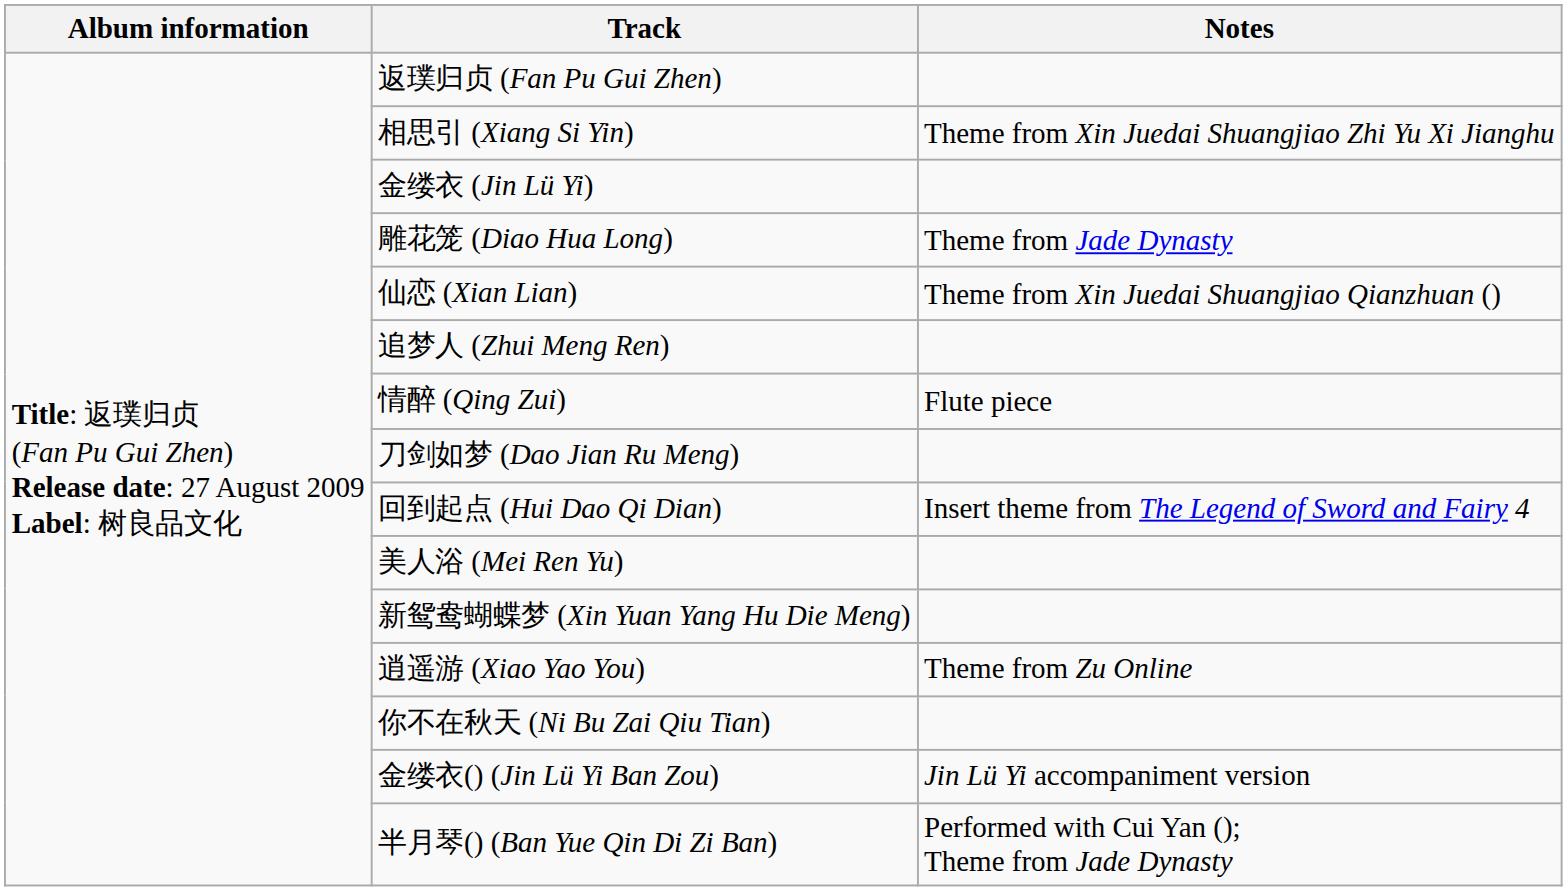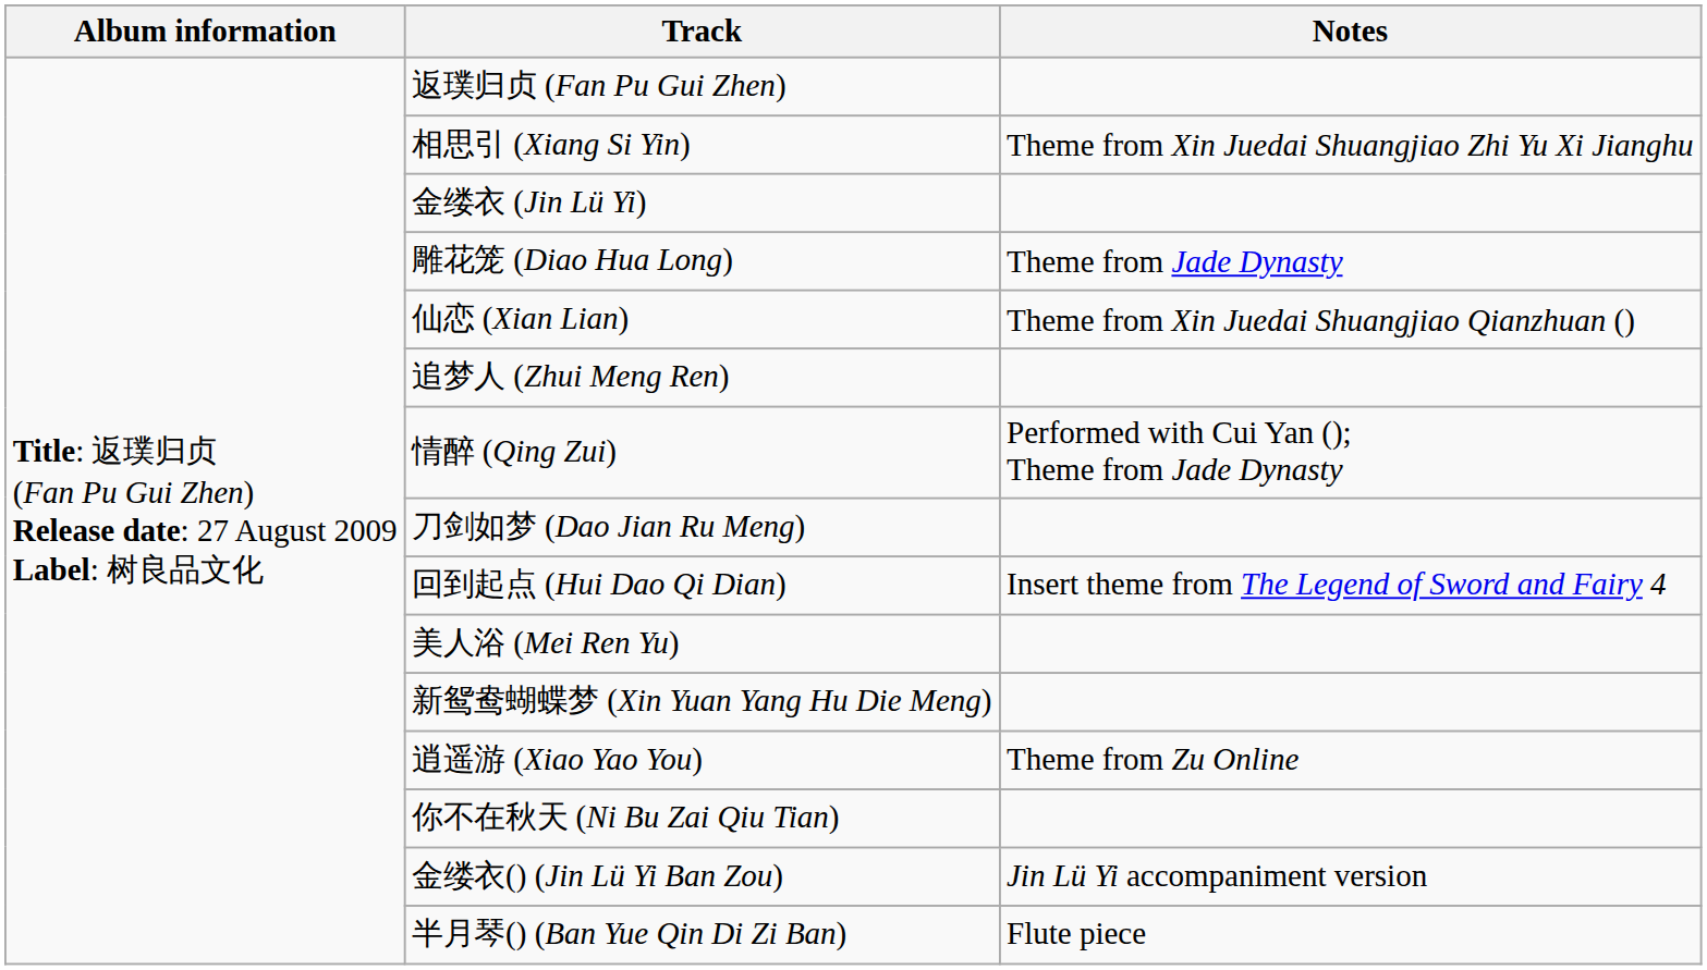 <table class="wikitable" style="font-size: 95%;">
 <tr>
 <th>Album information</th>
 <th>Track</th>
 <th>Notes</th>
 </tr>
 <tr>
 <td rowspan=15><strong>Title</strong>: 返璞归贞<br>(<em>Fan Pu Gui Zhen</em>)<br><strong>Release date</strong>: 27 August 2009<br><strong>Label</strong>: 树良品文化</td>
 <td>返璞归贞 (<em>Fan Pu Gui Zhen</em>)</td>
 <td></td>
 </tr>
 <tr>
 <td>相思引 (<em>Xiang Si Yin</em>)</td>
 <td>Theme from <em>Xin Juedai Shuangjiao Zhi Yu Xi Jianghu</em></td>
 </tr>
 <tr>
 <td>金缕衣 (<em>Jin Lü Yi</em>)</td>
 <td></td>
 </tr>
 <tr>
 <td>雕花笼 (<em>Diao Hua Long</em>)</td>
 <td>Theme from <em><a href='#'>Jade Dynasty</a></em></td>
 </tr>
 <tr>
 <td>仙恋 (<em>Xian Lian</em>)</td>
 <td>Theme from <em>Xin Juedai Shuangjiao Qianzhuan</em> ()</td>
 </tr>
 <tr>
 <td>追梦人 (<em>Zhui Meng Ren</em>)</td>
 <td></td>
 </tr>
 <tr>
 <td>情醉 (<em>Qing Zui</em>)</td>
-<td>Flute piece</td>
+<td>Performed with Cui Yan ();<br>Theme from <em>Jade Dynasty</em></td>
 </tr>
 <tr>
 <td>刀剑如梦 (<em>Dao Jian Ru Meng</em>)</td>
 <td></td>
 </tr>
 <tr>
 <td>回到起点 (<em>Hui Dao Qi Dian</em>)</td>
 <td>Insert theme from <em><a href='#'>The Legend of Sword and Fairy</a> 4</em></td>
 </tr>
 <tr>
 <td>美人浴 (<em>Mei Ren Yu</em>)</td>
 <td></td>
 </tr>
 <tr>
 <td>新鸳鸯蝴蝶梦 (<em>Xin Yuan Yang Hu Die Meng</em>)</td>
 <td></td>
 </tr>
 <tr>
 <td>逍遥游 (<em>Xiao Yao You</em>)</td>
 <td>Theme from <em>Zu Online</em></td>
 </tr>
 <tr>
 <td>你不在秋天 (<em>Ni Bu Zai Qiu Tian</em>)</td>
 <td></td>
 </tr>
 <tr>
 <td>金缕衣() (<em>Jin Lü Yi Ban Zou</em>)</td>
 <td><em>Jin Lü Yi</em> accompaniment version</td>
 </tr>
 <tr>
 <td>半月琴() (<em>Ban Yue Qin Di Zi Ban</em>)</td>
-<td>Performed with Cui Yan ();<br>Theme from <em>Jade Dynasty</em></td>
+<td>Flute piece</td>
 </tr>
 </table>
